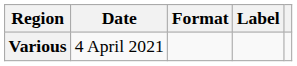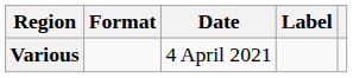 <table class="wikitable plainrowheaders">
 <tr>
 <th>Region</th>
+<th>Format</th>
 <th>Date</th>
-<th>Format</th>
 <th>Label</th>
 <th></th>
 </tr>
 <tr>
 <th scope="row">Various</th>
+<td></td>
 <td>4 April 2021</td>
-<td></td>
 <td></td>
 <td></td>
 </tr>
 </table>
